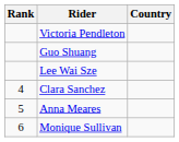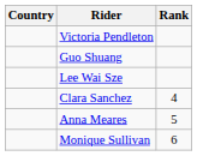 <table class="wikitable sortable" style="font-size:95%" style="width:25em;">
 <tr>
+<th>Country</th>
+<th>Rider</th>
 <th>Rank</th>
-<th>Rider</th>
-<th>Country</th>
 </tr>
 <tr>
+<td></td>
+<td><a href='#'>Victoria Pendleton</a></td>
 <td align=center></td>
-<td><a href='#'>Victoria Pendleton</a></td>
-<td></td>
 </tr>
 <tr>
+<td></td>
+<td><a href='#'>Guo Shuang</a></td>
 <td align=center></td>
-<td><a href='#'>Guo Shuang</a></td>
-<td></td>
 </tr>
 <tr>
+<td></td>
+<td><a href='#'>Lee Wai Sze</a></td>
 <td align=center></td>
-<td><a href='#'>Lee Wai Sze</a></td>
-<td></td>
 </tr>
 <tr>
+<td></td>
+<td><a href='#'>Clara Sanchez</a></td>
 <td align=center>4</td>
-<td><a href='#'>Clara Sanchez</a></td>
-<td></td>
 </tr>
 <tr>
+<td></td>
+<td><a href='#'>Anna Meares</a></td>
 <td align=center>5</td>
-<td><a href='#'>Anna Meares</a></td>
-<td></td>
 </tr>
 <tr>
+<td></td>
+<td><a href='#'>Monique Sullivan</a></td>
 <td align=center>6</td>
-<td><a href='#'>Monique Sullivan</a></td>
-<td></td>
 </tr>
 </table>
